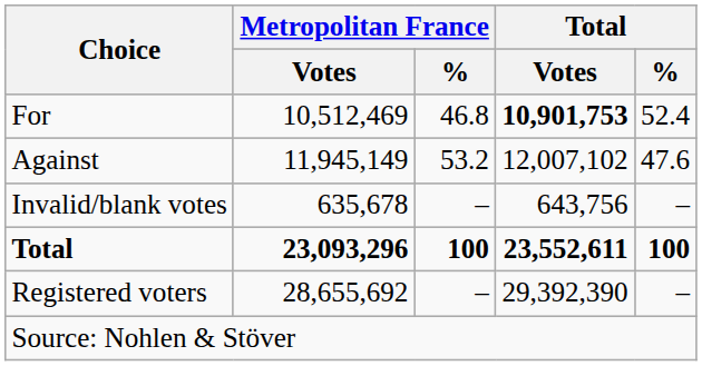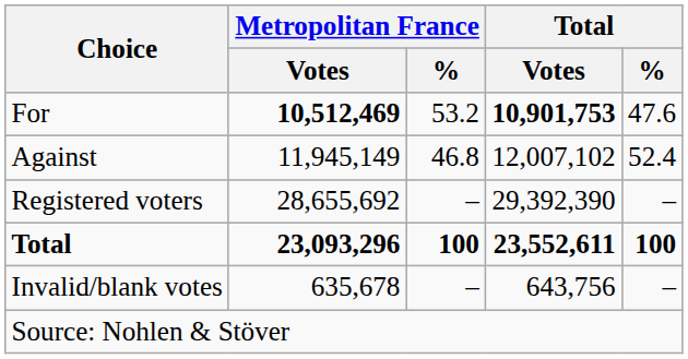 <table class=wikitable style=text-align:right>
 <tr>
 <th rowspan=2>Choice</th>
 <th colspan=2><a href='#'>Metropolitan France</a></th>
 <th colspan=2>Total</th>
 </tr>
 <tr>
 <th>Votes</th>
 <th>%</th>
 <th>Votes</th>
 <th>%</th>
 </tr>
 <tr>
 <td align=left>For</td>
-<td>10,512,469</td>
-<td>46.8</td>
+<td><strong>10,512,469</strong></td>
+<td>53.2</td>
 <td><strong>10,901,753</strong></td>
-<td>52.4</td>
+<td>47.6</td>
 </tr>
 <tr>
 <td align=left>Against</td>
 <td>11,945,149</td>
-<td>53.2</td>
+<td>46.8</td>
 <td>12,007,102</td>
-<td>47.6</td>
+<td>52.4</td>
 </tr>
 <tr>
-<td align=left>Invalid/blank votes</td>
-<td>635,678</td>
+<td align=left>Registered voters</td>
+<td>28,655,692</td>
 <td>–</td>
-<td>643,756</td>
+<td>29,392,390</td>
 <td>–</td>
 </tr>
 <tr>
 <td align=left><strong>Total</strong></td>
 <td><strong>23,093,296</strong></td>
 <td><strong>100</strong></td>
 <td><strong>23,552,611</strong></td>
 <td><strong>100</strong></td>
 </tr>
 <tr>
-<td align=left>Registered voters</td>
-<td>28,655,692</td>
+<td align=left>Invalid/blank votes</td>
+<td>635,678</td>
 <td>–</td>
-<td>29,392,390</td>
+<td>643,756</td>
 <td>–</td>
 </tr>
 <tr>
 <td colspan="5" align="left">Source: Nohlen & Stöver</td>
 </tr>
 </table>
